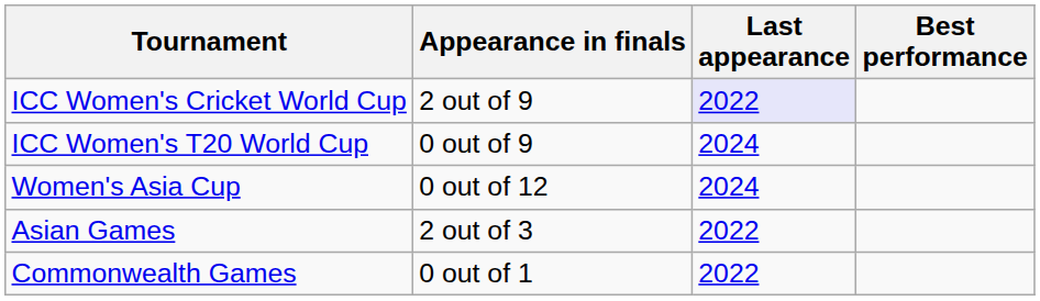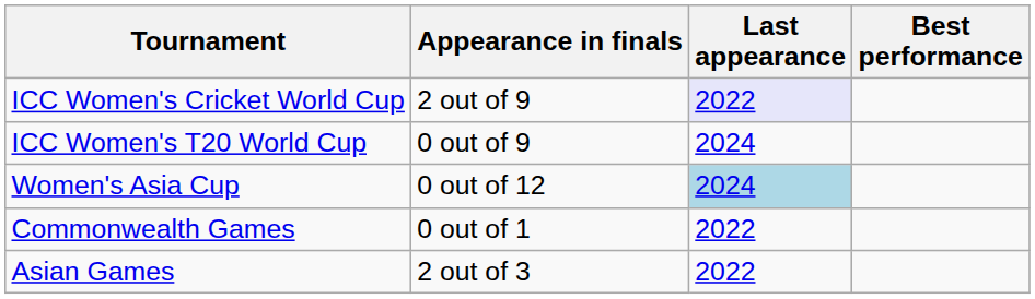 <table class="wikitable sortable" style="text-align:left;">
 <tr>
 <th>Tournament</th>
 <th data-sort-type="number">Appearance in finals</th>
 <th>Last<br>appearance</th>
 <th>Best<br>performance</th>
 </tr>
 <tr>
 <td><a href='#'>ICC Women's Cricket World Cup</a></td>
 <td>2 out of 9</td>
 <td style="background: lavender;"><a href='#'>2022</a></td>
 <td></td>
 </tr>
 <tr>
 <td><a href='#'>ICC Women's T20 World Cup</a></td>
 <td>0 out of 9</td>
 <td><a href='#'>2024</a></td>
 <td></td>
 </tr>
 <tr>
 <td><a href='#'>Women's Asia Cup</a></td>
 <td>0 out of 12</td>
-<td><a href='#'>2024</a></td>
+<td style="background: lightblue;"><a href='#'>2024</a></td>
+<td></td>
+</tr>
+<tr>
+<td><a href='#'>Commonwealth Games</a></td>
+<td>0 out of 1</td>
+<td><a href='#'>2022</a></td>
 <td></td>
 </tr>
 <tr>
 <td><a href='#'>Asian Games</a></td>
 <td>2 out of 3</td>
 <td><a href='#'>2022</a></td>
 <td></td>
 </tr>
-<tr>
-<td><a href='#'>Commonwealth Games</a></td>
-<td>0 out of 1</td>
-<td><a href='#'>2022</a></td>
-<td></td>
-</tr>
 </table>
